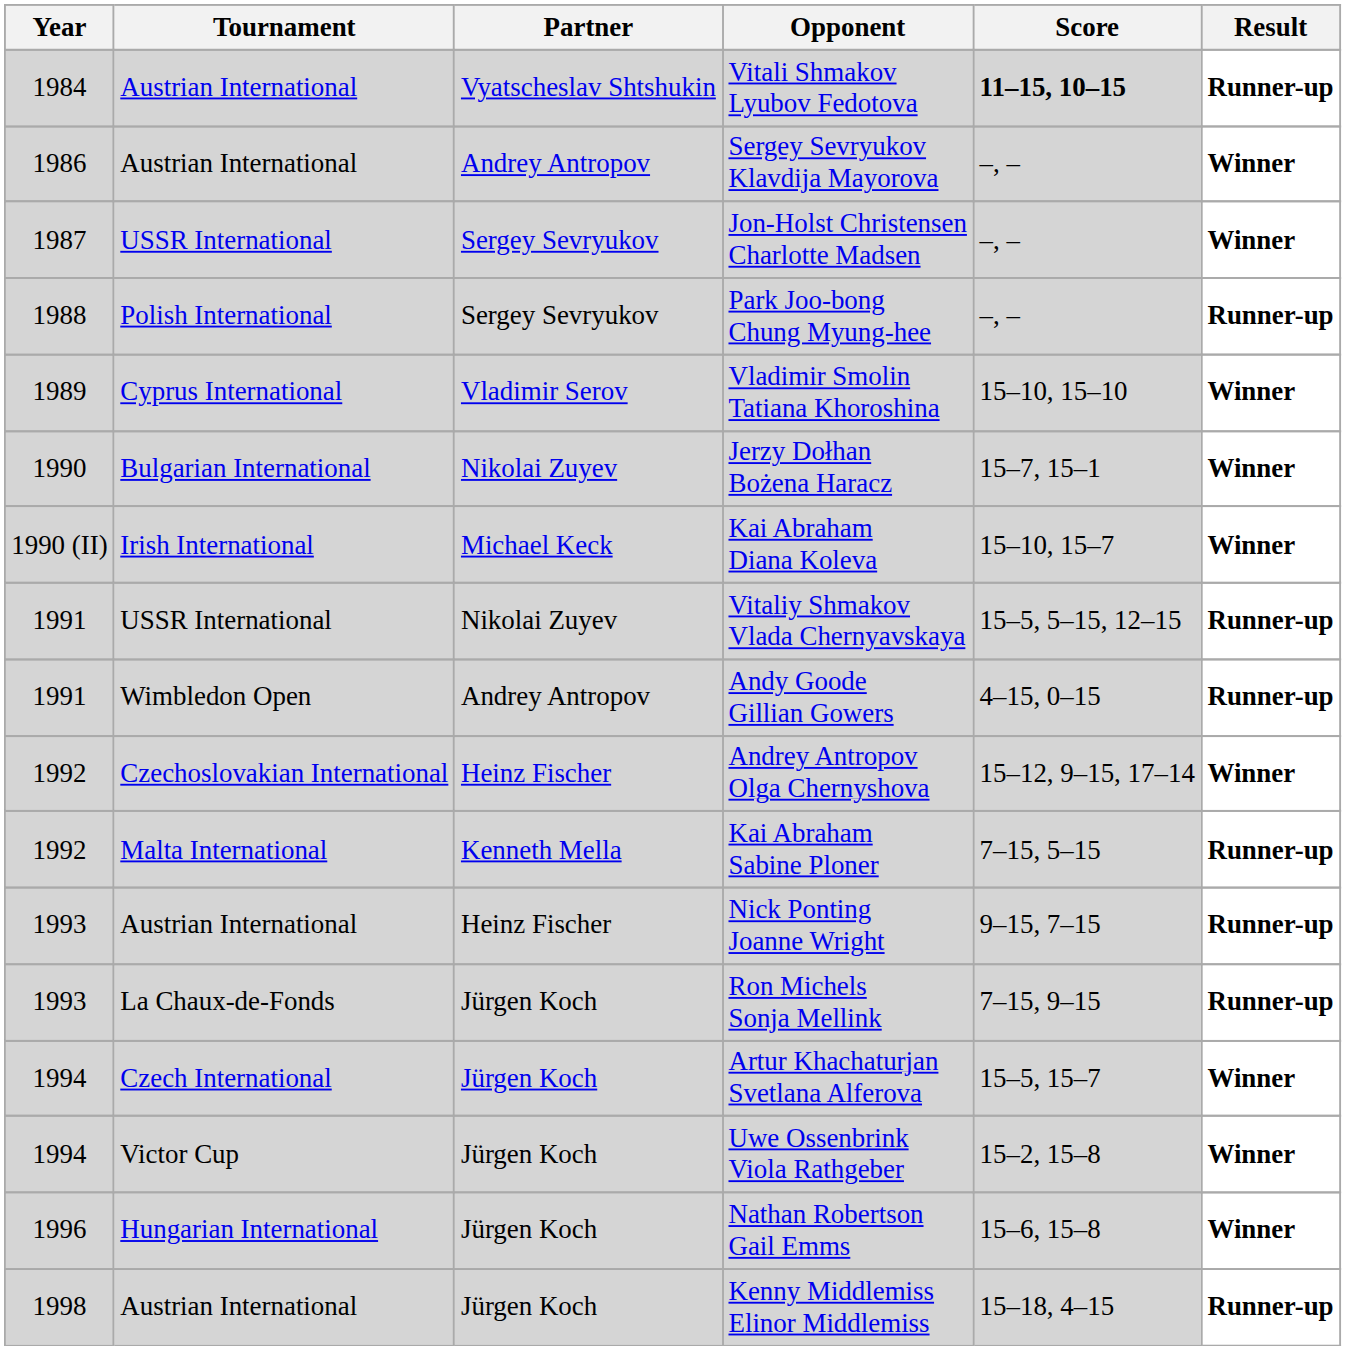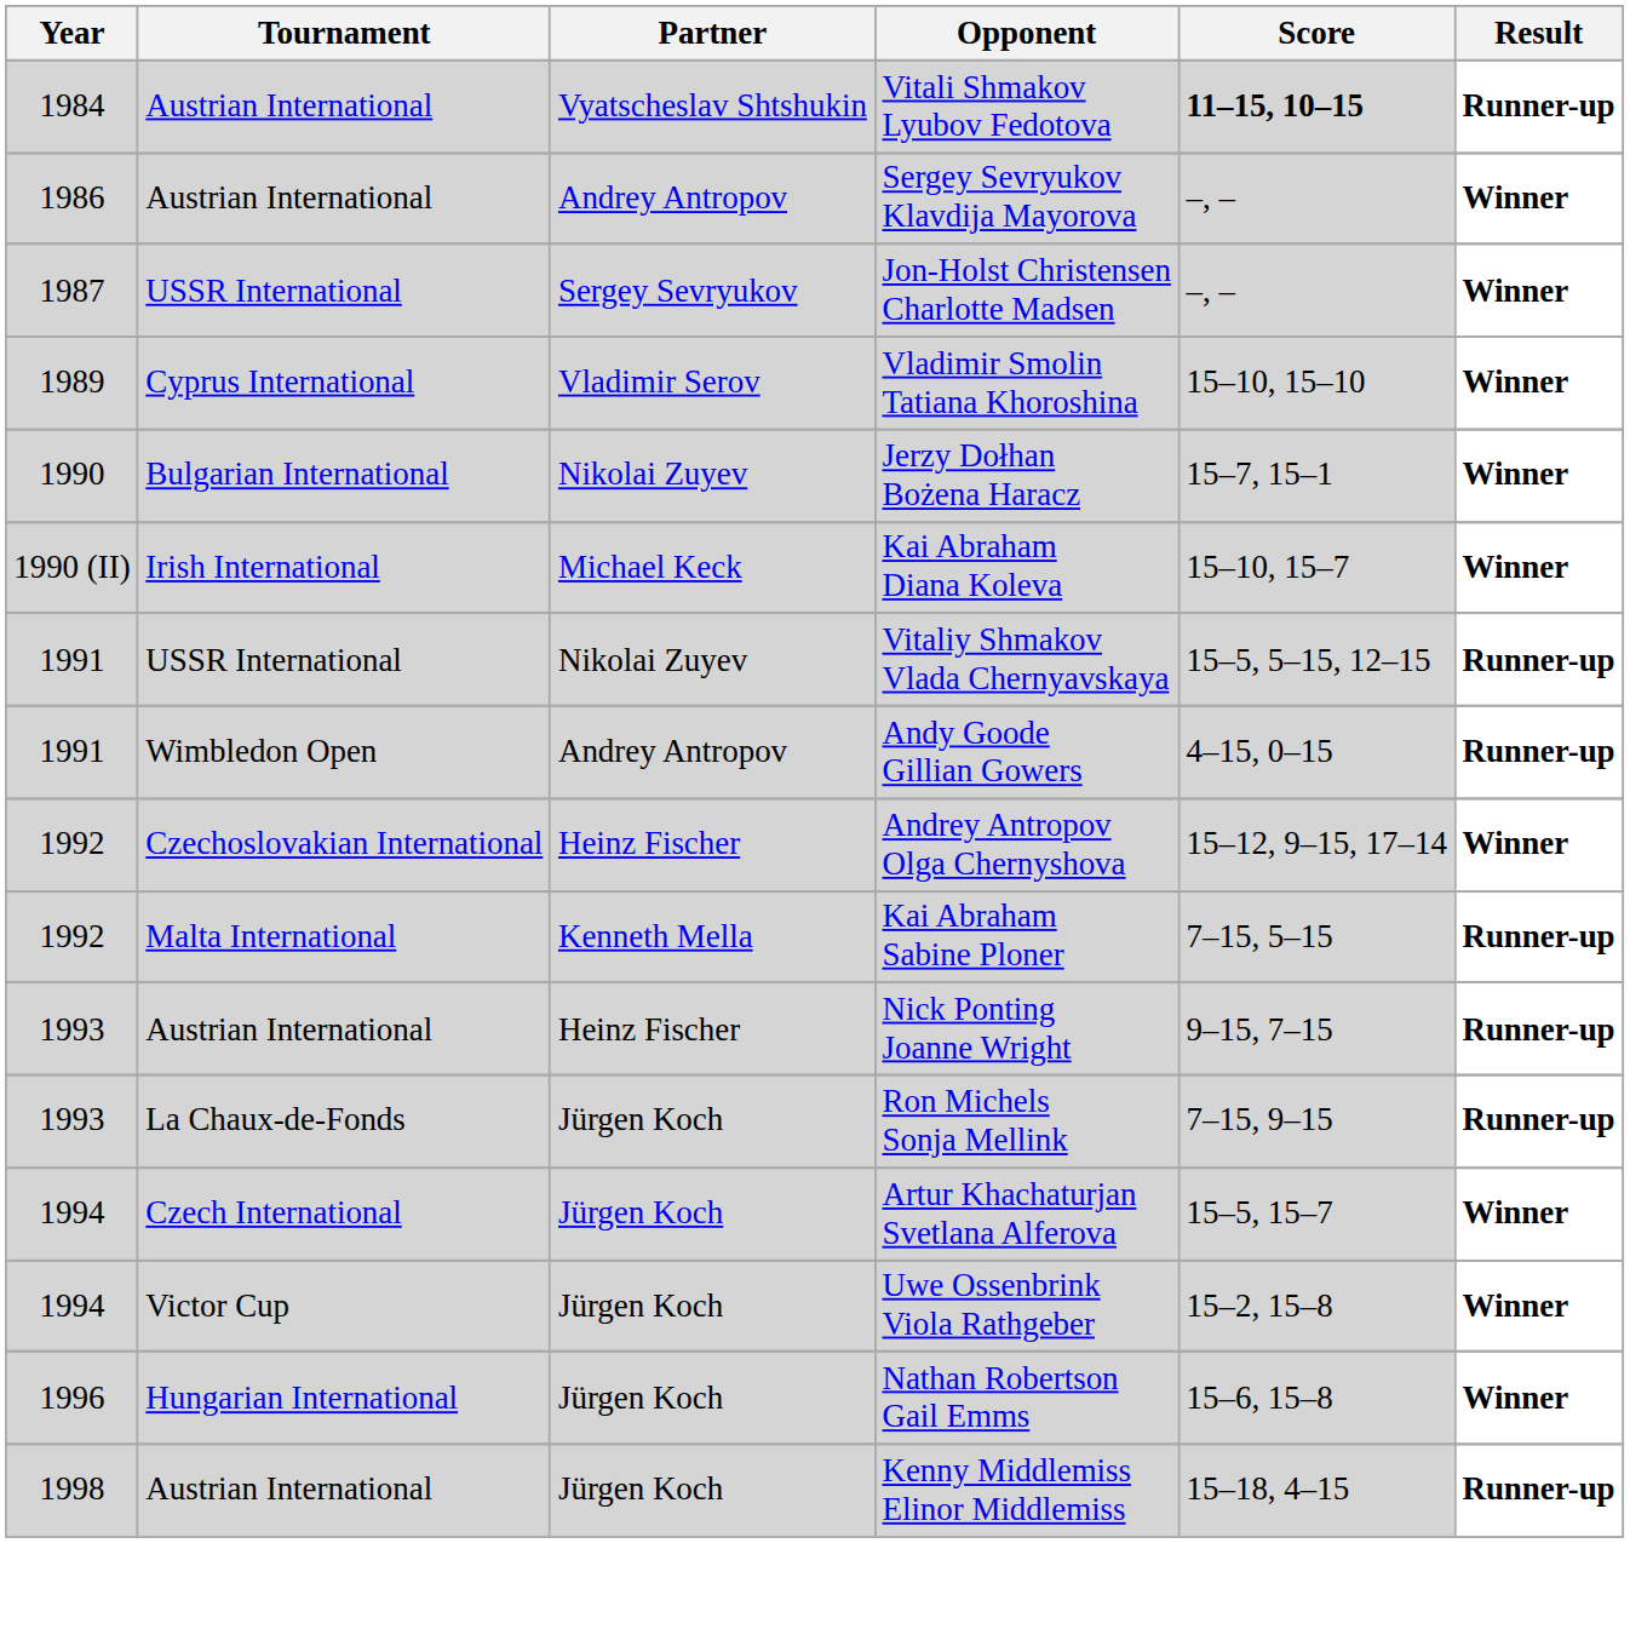 <table class="sortable wikitable" style="font-size: 90%;">
 <tr>
 <th>Year</th>
 <th>Tournament</th>
 <th>Partner</th>
 <th>Opponent</th>
 <th>Score</th>
 <th>Result</th>
 </tr>
 <tr>
 </tr>
 <tr style="background:#D5D5D5">
 <td align="center">1984</td>
 <td align="left"><a href='#'>Austrian International</a></td>
 <td align="left"> <a href='#'>Vyatscheslav Shtshukin</a></td>
 <td align="left"> <a href='#'>Vitali Shmakov</a> <br>  <a href='#'>Lyubov Fedotova</a></td>
 <td align="left"><strong>11–15, 10–15</strong></td>
 <td style="text-align:left; background:white"> <strong>Runner-up</strong></td>
 </tr>
 <tr>
 </tr>
 <tr style="background:#D5D5D5">
 <td align="center">1986</td>
 <td align="left">Austrian International</td>
 <td align="left"> <a href='#'>Andrey Antropov</a></td>
 <td align="left"> <a href='#'>Sergey Sevryukov</a> <br>  <a href='#'>Klavdija Mayorova</a></td>
 <td align="left">–, –</td>
 <td style="text-align:left; background:white"> <strong>Winner</strong></td>
 </tr>
 <tr>
 </tr>
 <tr style="background:#D5D5D5">
 <td align="center">1987</td>
 <td align="left"><a href='#'>USSR International</a></td>
 <td align="left"> <a href='#'>Sergey Sevryukov</a></td>
 <td align="left"> <a href='#'>Jon-Holst Christensen</a> <br>  <a href='#'>Charlotte Madsen</a></td>
 <td align="left">–, –</td>
 <td style="text-align:left; background:white"> <strong>Winner</strong></td>
 </tr>
 <tr>
-</tr>
-<tr style="background:#D5D5D5">
-<td align="center">1988</td>
-<td align="left"><a href='#'>Polish International</a></td>
-<td align="left"> Sergey Sevryukov</td>
-<td align="left"> <a href='#'>Park Joo-bong</a> <br>  <a href='#'>Chung Myung-hee</a></td>
-<td align="left">–, –</td>
-<td style="text-align:left; background:white"> <strong>Runner-up</strong></td>
 </tr>
 <tr>
 </tr>
 <tr style="background:#D5D5D5">
 <td align="center">1989</td>
 <td align="left"><a href='#'>Cyprus International</a></td>
 <td align="left"> <a href='#'>Vladimir Serov</a></td>
 <td align="left"> <a href='#'>Vladimir Smolin</a> <br>  <a href='#'>Tatiana Khoroshina</a></td>
 <td align="left">15–10, 15–10</td>
 <td style="text-align:left; background:white"> <strong>Winner</strong></td>
 </tr>
 <tr>
 </tr>
 <tr style="background:#D5D5D5">
 <td align="center">1990</td>
 <td align="left"><a href='#'>Bulgarian International</a></td>
 <td align="left"> <a href='#'>Nikolai Zuyev</a></td>
 <td align="left"> <a href='#'>Jerzy Dołhan</a> <br>  <a href='#'>Bożena Haracz</a></td>
 <td align="left">15–7, 15–1</td>
 <td style="text-align:left; background:white"> <strong>Winner</strong></td>
 </tr>
 <tr>
 </tr>
 <tr style="background:#D5D5D5">
 <td align="center">1990 (II)</td>
 <td align="left"><a href='#'>Irish International</a></td>
 <td align="left"> <a href='#'>Michael Keck</a></td>
 <td align="left"> <a href='#'>Kai Abraham</a> <br>  <a href='#'>Diana Koleva</a></td>
 <td align="left">15–10, 15–7</td>
 <td style="text-align:left; background:white"> <strong>Winner</strong></td>
 </tr>
 <tr>
 </tr>
 <tr style="background:#D5D5D5">
 <td align="center">1991</td>
 <td align="left">USSR International</td>
 <td align="left"> Nikolai Zuyev</td>
 <td align="left"> <a href='#'>Vitaliy Shmakov</a> <br>  <a href='#'>Vlada Chernyavskaya</a></td>
 <td align="left">15–5, 5–15, 12–15</td>
 <td style="text-align:left; background:white"> <strong>Runner-up</strong></td>
 </tr>
 <tr>
 </tr>
 <tr style="background:#D5D5D5">
 <td align="center">1991</td>
 <td align="left">Wimbledon Open</td>
 <td align="left"> Andrey Antropov</td>
 <td align="left"> <a href='#'>Andy Goode</a> <br>  <a href='#'>Gillian Gowers</a></td>
 <td align="left">4–15, 0–15</td>
 <td style="text-align:left; background:white"> <strong>Runner-up</strong></td>
 </tr>
 <tr>
 </tr>
 <tr style="background:#D5D5D5">
 <td align="center">1992</td>
 <td align="left"><a href='#'>Czechoslovakian International</a></td>
 <td align="left"> <a href='#'>Heinz Fischer</a></td>
 <td align="left"> <a href='#'>Andrey Antropov</a> <br>  <a href='#'>Olga Chernyshova</a></td>
 <td align="left">15–12, 9–15, 17–14</td>
 <td style="text-align:left; background:white"> <strong>Winner</strong></td>
 </tr>
 <tr>
 </tr>
 <tr style="background:#D5D5D5">
 <td align="center">1992</td>
 <td align="left"><a href='#'>Malta International</a></td>
 <td align="left"> <a href='#'>Kenneth Mella</a></td>
 <td align="left"> <a href='#'>Kai Abraham</a> <br>  <a href='#'>Sabine Ploner</a></td>
 <td align="left">7–15, 5–15</td>
 <td style="text-align:left; background:white"> <strong>Runner-up</strong></td>
 </tr>
 <tr>
 </tr>
 <tr style="background:#D5D5D5">
 <td align="center">1993</td>
 <td align="left">Austrian International</td>
 <td align="left"> Heinz Fischer</td>
 <td align="left"> <a href='#'>Nick Ponting</a> <br>  <a href='#'>Joanne Wright</a></td>
 <td align="left">9–15, 7–15</td>
 <td style="text-align:left; background:white"> <strong>Runner-up</strong></td>
 </tr>
 <tr>
 </tr>
 <tr style="background:#D5D5D5">
 <td align="center">1993</td>
 <td align="left">La Chaux-de-Fonds</td>
 <td align="left"> Jürgen Koch</td>
 <td align="left"> <a href='#'>Ron Michels</a> <br>  <a href='#'>Sonja Mellink</a></td>
 <td align="left">7–15, 9–15</td>
 <td style="text-align:left; background:white"> <strong>Runner-up</strong></td>
 </tr>
 <tr>
 </tr>
 <tr style="background:#D5D5D5">
 <td align="center">1994</td>
 <td align="left"><a href='#'>Czech International</a></td>
 <td align="left"> <a href='#'>Jürgen Koch</a></td>
 <td align="left"> <a href='#'>Artur Khachaturjan</a> <br>  <a href='#'>Svetlana Alferova</a></td>
 <td align="left">15–5, 15–7</td>
 <td style="text-align:left; background:white"> <strong>Winner</strong></td>
 </tr>
 <tr>
 </tr>
 <tr style="background:#D5D5D5">
 <td align="center">1994</td>
 <td align="left">Victor Cup</td>
 <td align="left"> Jürgen Koch</td>
 <td align="left"> <a href='#'>Uwe Ossenbrink</a> <br>  <a href='#'>Viola Rathgeber</a></td>
 <td align="left">15–2, 15–8</td>
 <td style="text-align:left; background:white"> <strong>Winner</strong></td>
 </tr>
 <tr>
 </tr>
 <tr style="background:#D5D5D5">
 <td align="center">1996</td>
 <td align="left"><a href='#'>Hungarian International</a></td>
 <td align="left"> Jürgen Koch</td>
 <td align="left"> <a href='#'>Nathan Robertson</a> <br>  <a href='#'>Gail Emms</a></td>
 <td align="left">15–6, 15–8</td>
 <td style="text-align:left; background:white"> <strong>Winner</strong></td>
 </tr>
 <tr>
 </tr>
 <tr style="background:#D5D5D5">
 <td align="center">1998</td>
 <td align="left">Austrian International</td>
 <td align="left"> Jürgen Koch</td>
 <td align="left"> <a href='#'>Kenny Middlemiss</a> <br>  <a href='#'>Elinor Middlemiss</a></td>
 <td align="left">15–18, 4–15</td>
 <td style="text-align:left; background:white"> <strong>Runner-up</strong></td>
 </tr>
 </table>
